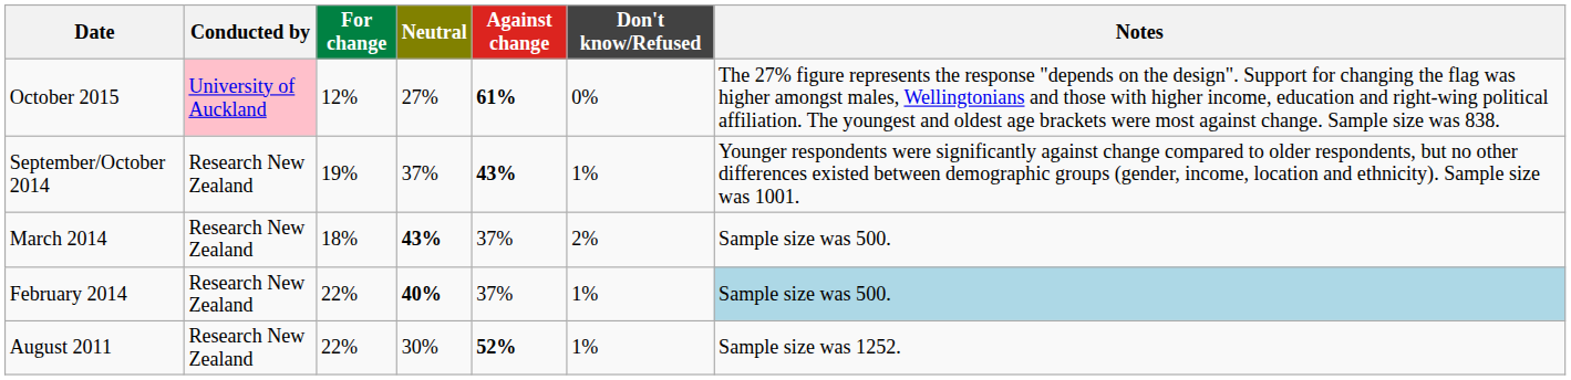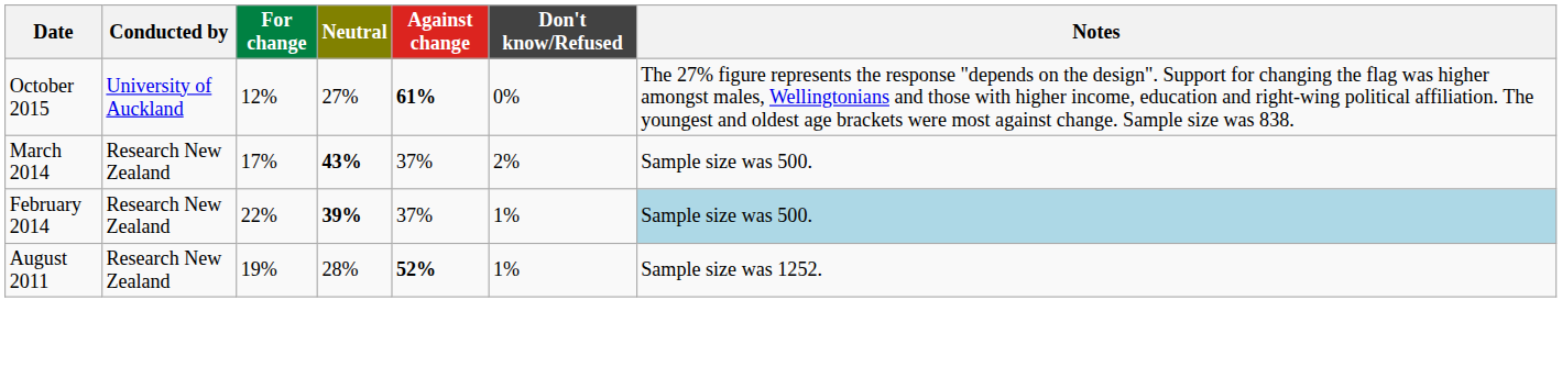 <table class="wikitable">
 <tr>
 <th>Date</th>
 <th>Conducted by</th>
 <th style="background: rgb(0, 129, 66); color: white;">For change</th>
 <th style="background: rgb(129, 129, 0); color: white;">Neutral</th>
 <th style="background: rgb(220, 36, 31); color: white;">Against change</th>
 <th style="background: rgb(66, 66, 66); color: white;">Don't know/Refused</th>
 <th>Notes</th>
 </tr>
 <tr>
 <td>October 2015</td>
-<td style="background: pink;"><a href='#'>University of Auckland</a></td>
+<td><a href='#'>University of Auckland</a></td>
 <td>12%</td>
 <td>27%</td>
 <td><strong>61%</strong></td>
 <td>0%</td>
 <td>The 27% figure represents the response "depends on the design". Support for changing the flag was higher amongst males, <a href='#'>Wellingtonians</a> and those with higher income, education and  right-wing political affiliation. The youngest and oldest age brackets were most against change. Sample size was 838.</td>
 </tr>
 <tr>
-<td>September/October 2014</td>
-<td>Research New Zealand</td>
-<td>19%</td>
-<td>37%</td>
-<td><strong>43%</strong></td>
-<td>1%</td>
-<td>Younger respondents were significantly against change compared to older respondents, but no other differences existed between demographic groups (gender, income, location and ethnicity). Sample size was 1001.</td>
-</tr>
-<tr>
 <td>March 2014</td>
 <td>Research New Zealand</td>
-<td>18%</td>
+<td>17%</td>
 <td><strong>43%</strong></td>
 <td>37%</td>
 <td>2%</td>
 <td>Sample size was 500.</td>
 </tr>
 <tr>
 <td>February 2014</td>
 <td>Research New Zealand</td>
 <td>22%</td>
-<td><strong>40%</strong></td>
+<td><strong>39%</strong></td>
 <td>37%</td>
 <td>1%</td>
 <td style="background: lightblue;">Sample size was 500.</td>
 </tr>
 <tr>
 <td>August 2011</td>
 <td>Research New Zealand</td>
-<td>22%</td>
-<td>30%</td>
+<td>19%</td>
+<td>28%</td>
 <td><strong>52%</strong></td>
 <td>1%</td>
 <td>Sample size was 1252.</td>
 </tr>
 </table>
